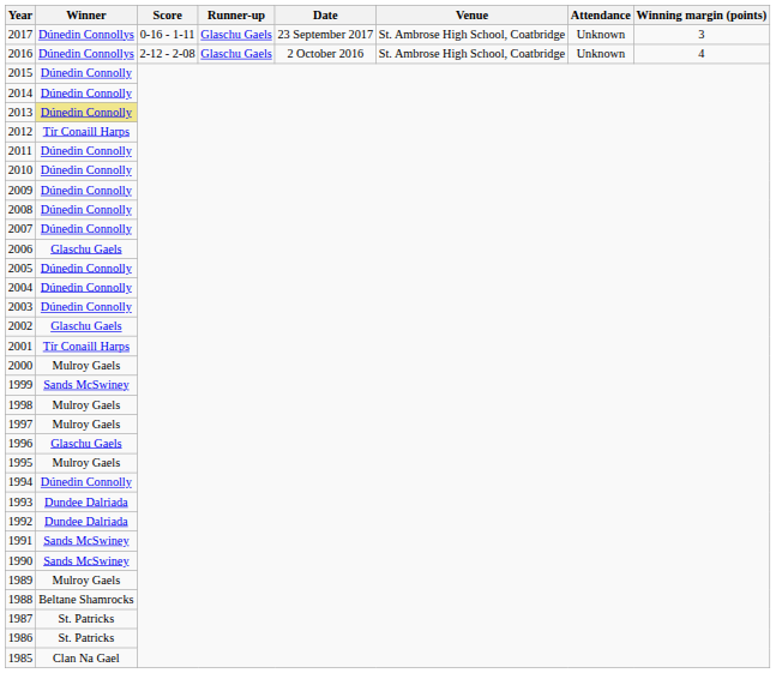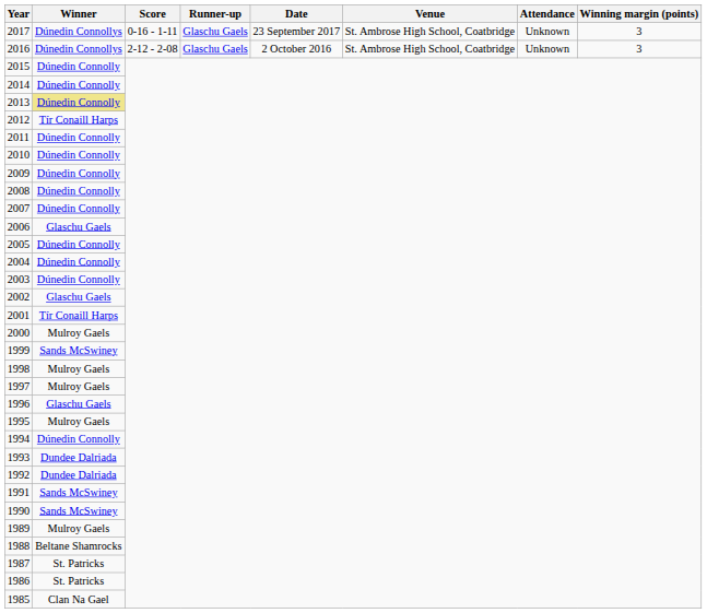 <table class="sortable wikitable plainrowheaders" style="text-align:center;">
 <tr style="background:#efefef">
 <th>Year</th>
 <th>Winner</th>
 <th>Score</th>
 <th>Runner-up</th>
 <th>Date</th>
 <th>Venue</th>
 <th>Attendance</th>
 <th>Winning margin (points)</th>
 </tr>
 <tr>
 <td>2017</td>
 <td><a href='#'>Dúnedin Connollys</a></td>
 <td>0-16 - 1-11</td>
 <td><a href='#'>Glaschu Gaels</a></td>
 <td>23 September 2017</td>
 <td>St. Ambrose High School, Coatbridge</td>
 <td>Unknown</td>
 <td>3</td>
 </tr>
 <tr>
 <td>2016</td>
 <td><a href='#'>Dúnedin Connollys</a></td>
 <td>2-12 - 2-08</td>
 <td><a href='#'>Glaschu Gaels</a></td>
 <td>2 October 2016</td>
 <td>St. Ambrose High School, Coatbridge</td>
 <td>Unknown</td>
-<td>4</td>
+<td>3</td>
 </tr>
 <tr>
 <td>2015</td>
 <td><a href='#'>Dúnedin Connolly</a></td>
 </tr>
 <tr>
 <td>2014</td>
 <td><a href='#'>Dúnedin Connolly</a></td>
 </tr>
 <tr>
 <td>2013</td>
 <td style="background: khaki;"><a href='#'>Dúnedin Connolly</a></td>
 </tr>
 <tr>
 <td>2012</td>
 <td><a href='#'>Tír Conaill Harps</a></td>
 </tr>
 <tr>
 <td>2011</td>
 <td><a href='#'>Dúnedin Connolly</a></td>
 </tr>
 <tr>
 <td>2010</td>
 <td><a href='#'>Dúnedin Connolly</a></td>
 </tr>
 <tr>
 <td>2009</td>
 <td><a href='#'>Dúnedin Connolly</a></td>
 </tr>
 <tr>
 <td>2008</td>
 <td><a href='#'>Dúnedin Connolly</a></td>
 </tr>
 <tr>
 <td>2007</td>
 <td><a href='#'>Dúnedin Connolly</a></td>
 </tr>
 <tr>
 <td>2006</td>
 <td><a href='#'>Glaschu Gaels</a></td>
 </tr>
 <tr>
 <td>2005</td>
 <td><a href='#'>Dúnedin Connolly</a></td>
 </tr>
 <tr>
 <td>2004</td>
 <td><a href='#'>Dúnedin Connolly</a></td>
 </tr>
 <tr>
 <td>2003</td>
 <td><a href='#'>Dúnedin Connolly</a></td>
 </tr>
 <tr>
 <td>2002</td>
 <td><a href='#'>Glaschu Gaels</a></td>
 </tr>
 <tr>
 <td>2001</td>
 <td><a href='#'>Tír Conaill Harps</a></td>
 </tr>
 <tr>
 <td>2000</td>
 <td>Mulroy Gaels</td>
 </tr>
 <tr>
 <td>1999</td>
 <td><a href='#'>Sands McSwiney</a></td>
 </tr>
 <tr>
 <td>1998</td>
 <td>Mulroy Gaels</td>
 </tr>
 <tr>
 <td>1997</td>
 <td>Mulroy Gaels</td>
 </tr>
 <tr>
 <td>1996</td>
 <td><a href='#'>Glaschu Gaels</a></td>
 </tr>
 <tr>
 <td>1995</td>
 <td>Mulroy Gaels</td>
 </tr>
 <tr>
 <td>1994</td>
 <td><a href='#'>Dúnedin Connolly</a></td>
 </tr>
 <tr>
 <td>1993</td>
 <td><a href='#'>Dundee Dalriada</a></td>
 </tr>
 <tr>
 <td>1992</td>
 <td><a href='#'>Dundee Dalriada</a></td>
 </tr>
 <tr>
 <td>1991</td>
 <td><a href='#'>Sands McSwiney</a></td>
 </tr>
 <tr>
 <td>1990</td>
 <td><a href='#'>Sands McSwiney</a></td>
 </tr>
 <tr>
 <td>1989</td>
 <td>Mulroy Gaels</td>
 </tr>
 <tr>
 <td>1988</td>
 <td>Beltane Shamrocks</td>
 </tr>
 <tr>
 <td>1987</td>
 <td>St. Patricks</td>
 </tr>
 <tr>
 <td>1986</td>
 <td>St. Patricks</td>
 </tr>
 <tr>
 <td>1985</td>
 <td>Clan Na Gael</td>
 </tr>
 </table>
